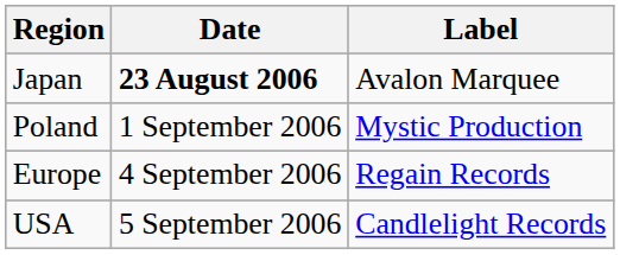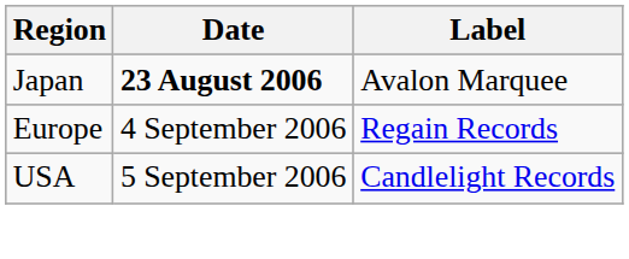 <table class="wikitable plainrowheaders">
 <tr>
 <th scope="col">Region</th>
 <th scope="col">Date</th>
 <th scope="col">Label</th>
 </tr>
 <tr>
 <td>Japan</td>
 <td><strong>23 August 2006</strong></td>
 <td>Avalon Marquee</td>
 </tr>
 <tr>
-<td>Poland</td>
-<td>1 September 2006</td>
-<td><a href='#'>Mystic Production</a></td>
-</tr>
-<tr>
 <td>Europe</td>
 <td>4 September 2006</td>
 <td><a href='#'>Regain Records</a></td>
 </tr>
 <tr>
 <td>USA</td>
 <td>5 September 2006</td>
 <td><a href='#'>Candlelight Records</a></td>
 </tr>
 </table>
